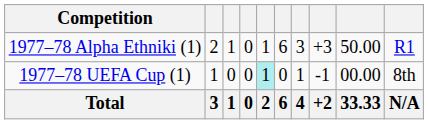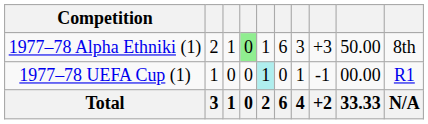 <table class="wikitable" style="text-align:center">
 <tr>
 <th>Competition</th>
 <th></th>
 <th></th>
 <th></th>
 <th></th>
 <th></th>
 <th></th>
 <th></th>
 <th></th>
 <th></th>
 </tr>
 <tr>
 <td><a href='#'>1977–78 Alpha Ethniki</a> (1)</td>
 <td>2</td>
 <td>1</td>
-<td>0</td>
+<td style="background: lightgreen;">0</td>
 <td>1</td>
 <td>6</td>
 <td>3</td>
 <td>+3</td>
 <td>50.00</td>
-<td><a href='#'>R1</a></td>
+<td>8th</td>
 </tr>
 <tr>
 <td><a href='#'>1977–78 UEFA Cup</a> (1)</td>
 <td>1</td>
 <td>0</td>
 <td>0</td>
 <td style="background: paleturquoise;">1</td>
 <td>0</td>
 <td>1</td>
 <td>-1</td>
 <td>00.00</td>
-<td>8th</td>
+<td><a href='#'>R1</a></td>
 </tr>
 <tr>
 <th>Total</th>
 <th>3</th>
 <th>1</th>
 <th>0</th>
 <th>2</th>
 <th>6</th>
 <th>4</th>
 <th>+2</th>
 <th>33.33</th>
 <th>N/A</th>
 </tr>
 </table>
